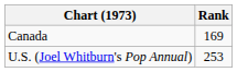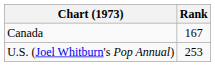 <table class="wikitable">
 <tr>
 <th align="left">Chart (1973)</th>
 <th style="text-align:center;">Rank</th>
 </tr>
 <tr>
 <td>Canada</td>
-<td style="text-align:center;">169</td>
+<td style="text-align:center;">167</td>
 </tr>
 <tr>
 <td>U.S. (<a href='#'>Joel Whitburn</a>'s <em>Pop Annual</em>)</td>
 <td style="text-align:center;">253</td>
 </tr>
 </table>
